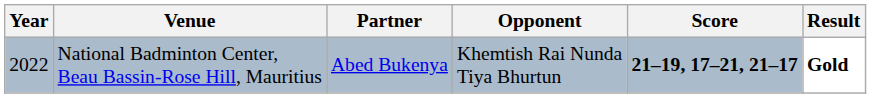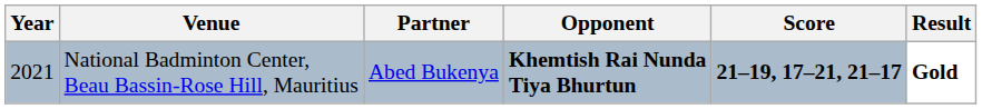 <table class="sortable wikitable" style="font-size: 90%;">
 <tr>
 <th>Year</th>
 <th>Venue</th>
 <th>Partner</th>
 <th>Opponent</th>
 <th>Score</th>
 <th>Result</th>
 </tr>
 <tr style="background:#AABBCC">
-<td align="center">2022</td>
+<td align="center">2021</td>
 <td align="left">National Badminton Center,<br><a href='#'>Beau Bassin-Rose Hill</a>, Mauritius</td>
 <td align="left"> <a href='#'>Abed Bukenya</a></td>
-<td align="left"> Khemtish Rai Nunda<br> Tiya Bhurtun</td>
+<td align="left"><strong> Khemtish Rai Nunda<br> Tiya Bhurtun</strong></td>
 <td align="left"><strong>21–19, 17–21, 21–17</strong></td>
 <td style="text-align:left; background:white"> <strong>Gold</strong></td>
 </tr>
 </table>
